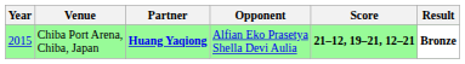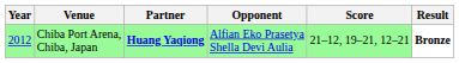 <table class="sortable wikitable" style="font-size: 90%;">
 <tr>
 <th>Year</th>
 <th>Venue</th>
 <th>Partner</th>
 <th>Opponent</th>
 <th>Score</th>
 <th>Result</th>
 </tr>
 <tr style="background:#98FB98">
-<td align="center"><a href='#'>2015</a></td>
+<td align="center"><a href='#'>2012</a></td>
 <td align="left">Chiba Port Arena,<br>Chiba, Japan</td>
 <td align="left"><strong> <a href='#'>Huang Yaqiong</a></strong></td>
 <td align="left"> <a href='#'>Alfian Eko Prasetya</a> <br>  <a href='#'>Shella Devi Aulia</a></td>
-<td align="left"><strong>21–12, 19–21, 12–21</strong></td>
+<td align="left">21–12, 19–21, 12–21</td>
 <td style="text-align:left; background:white"> <strong>Bronze</strong></td>
 </tr>
 </table>
